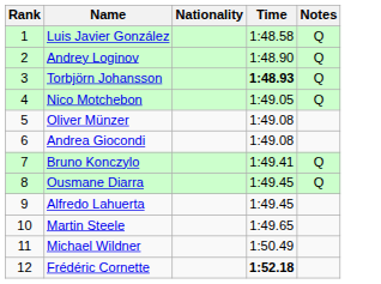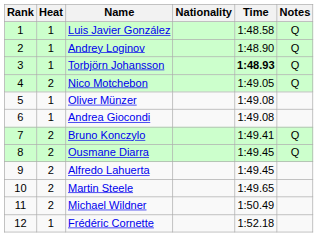 <table class="wikitable sortable" style="text-align:center">
 <tr>
 <th>Rank</th>
+<th>Heat</th>
 <th>Name</th>
 <th>Nationality</th>
 <th>Time</th>
 <th>Notes</th>
 </tr>
 <tr bgcolor=ccffcc>
+<td>1</td>
 <td>1</td>
 <td align="left"><a href='#'>Luis Javier González</a></td>
 <td align=left></td>
 <td>1:48.58</td>
 <td>Q</td>
 </tr>
 <tr bgcolor=ccffcc>
 <td>2</td>
+<td>1</td>
 <td align="left"><a href='#'>Andrey Loginov</a></td>
 <td align=left></td>
 <td>1:48.90</td>
 <td>Q</td>
 </tr>
 <tr bgcolor=ccffcc>
 <td>3</td>
+<td>1</td>
 <td align="left"><a href='#'>Torbjörn Johansson</a></td>
 <td align=left></td>
 <td><strong>1:48.93</strong></td>
 <td>Q</td>
 </tr>
 <tr bgcolor=ccffcc>
 <td>4</td>
+<td>2</td>
 <td align="left"><a href='#'>Nico Motchebon</a></td>
 <td align=left></td>
 <td>1:49.05</td>
 <td>Q</td>
 </tr>
 <tr>
 <td>5</td>
+<td>1</td>
 <td align="left"><a href='#'>Oliver Münzer</a></td>
 <td align=left></td>
 <td>1:49.08</td>
 <td></td>
 </tr>
 <tr>
 <td>6</td>
+<td>1</td>
 <td align="left"><a href='#'>Andrea Giocondi</a></td>
 <td align=left></td>
 <td>1:49.08</td>
 <td></td>
 </tr>
 <tr bgcolor=ccffcc>
 <td>7</td>
+<td>2</td>
 <td align="left"><a href='#'>Bruno Konczylo</a></td>
 <td align=left></td>
 <td>1:49.41</td>
 <td>Q</td>
 </tr>
 <tr bgcolor=ccffcc>
 <td>8</td>
+<td>2</td>
 <td align="left"><a href='#'>Ousmane Diarra</a></td>
 <td align=left></td>
 <td>1:49.45</td>
 <td>Q</td>
 </tr>
 <tr>
 <td>9</td>
+<td>2</td>
 <td align="left"><a href='#'>Alfredo Lahuerta</a></td>
 <td align=left></td>
 <td>1:49.45</td>
 <td></td>
 </tr>
 <tr>
 <td>10</td>
+<td>2</td>
 <td align="left"><a href='#'>Martin Steele</a></td>
 <td align=left></td>
 <td>1:49.65</td>
 <td></td>
 </tr>
 <tr>
 <td>11</td>
+<td>2</td>
 <td align="left"><a href='#'>Michael Wildner</a></td>
 <td align=left></td>
 <td>1:50.49</td>
 <td></td>
 </tr>
 <tr>
 <td>12</td>
+<td>1</td>
 <td align="left"><a href='#'>Frédéric Cornette</a></td>
 <td align=left></td>
-<td><strong>1:52.18</strong></td>
+<td>1:52.18</td>
 <td></td>
 </tr>
 </table>
